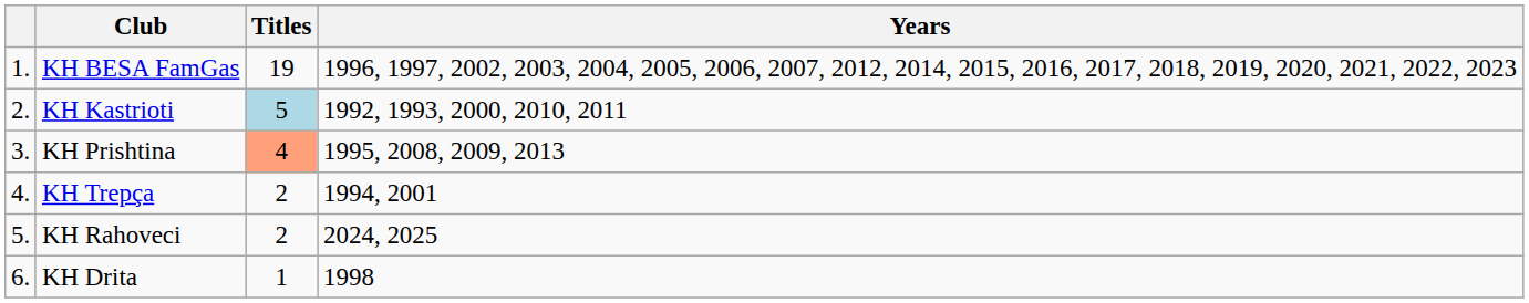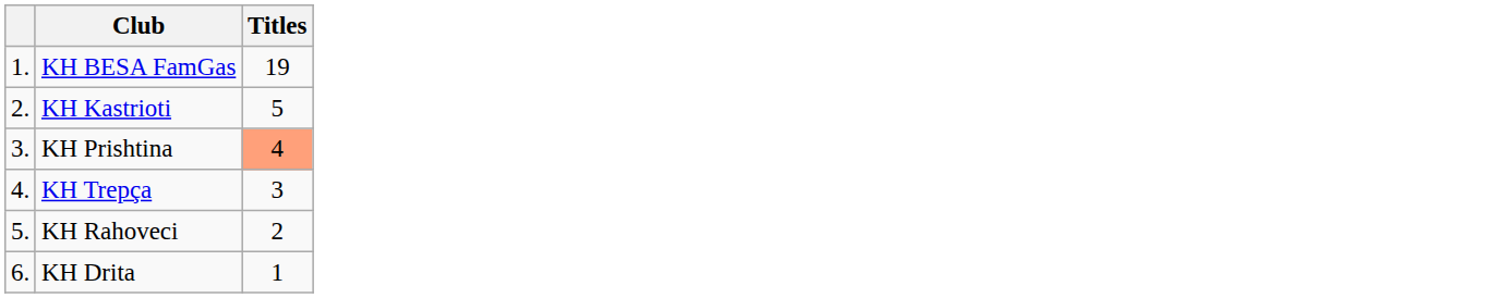 <table class="wikitable sortable" style="font-size:95%;">
 <tr style="background:#e9e9e9">
 <th></th>
 <th>Club</th>
 <th>Titles</th>
-<th>Years</th>
 </tr>
 <tr>
 <td>1.</td>
 <td><a href='#'>KH BESA FamGas</a></td>
 <td align="center">19</td>
-<td>1996, 1997, 2002, 2003, 2004, 2005, 2006, 2007, 2012, 2014, 2015, 2016, 2017, 2018, 2019, 2020, 2021, 2022, 2023</td>
 </tr>
 <tr>
 <td>2.</td>
 <td><a href='#'>KH Kastrioti</a></td>
-<td align="center" style="background: lightblue;">5</td>
-<td>1992, 1993, 2000, 2010, 2011</td>
+<td align="center">5</td>
 </tr>
 <tr>
 <td>3.</td>
 <td>KH Prishtina</td>
 <td align="center" style="background: lightsalmon;">4</td>
-<td>1995, 2008, 2009, 2013</td>
 </tr>
 <tr>
 <td>4.</td>
 <td><a href='#'>KH Trepça</a></td>
-<td align="center">2</td>
-<td>1994, 2001</td>
+<td align="center">3</td>
 </tr>
 <tr>
 <td>5.</td>
 <td>KH Rahoveci</td>
 <td align="center">2</td>
-<td>2024, 2025</td>
 </tr>
 <tr>
 <td>6.</td>
 <td>KH Drita</td>
 <td align="center">1</td>
-<td>1998</td>
 </tr>
 </table>
